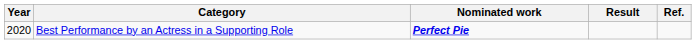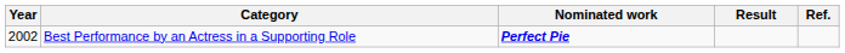 <table class="wikitable" style="width:80%;">
 <tr>
 <th style="width:4%;">Year</th>
 <th style="width:55%;">Category</th>
 <th style="width:26%;">Nominated work</th>
 <th style="width:10%;">Result</th>
 <th width=5%>Ref.</th>
 </tr>
 <tr>
-<td align="center">2020</td>
+<td align="center">2002</td>
 <td><a href='#'>Best Performance by an Actress in a Supporting Role</a></td>
 <td><strong><em><a href='#'>Perfect Pie</a></em></strong></td>
 <td></td>
 <td align="center"></td>
 </tr>
 </table>
